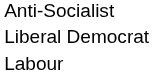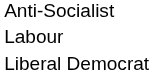 <table style="margin-top:1em">
 <tr>
 <td> </td>
 <td>Anti-Socialist</td>
 </tr>
 <tr>
+<td width=20 > </td>
+<td>Labour</td>
+</tr>
+<tr>
 <td> </td>
 <td>Liberal Democrat</td>
 </tr>
-<tr>
-<td width=20 > </td>
-<td>Labour</td>
-</tr>
 </table>
